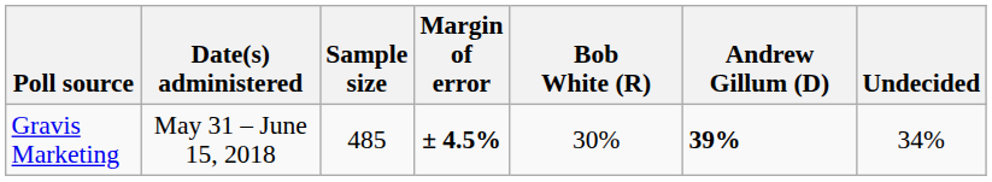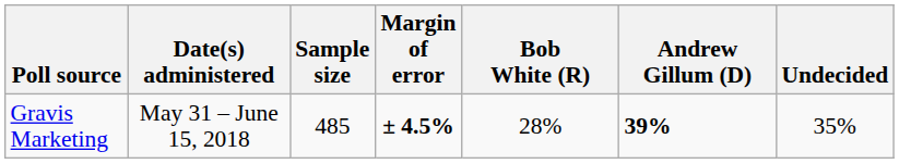 <table class="wikitable">
 <tr valign=bottom>
 <th>Poll source</th>
 <th>Date(s)<br>administered</th>
 <th>Sample<br>size</th>
 <th>Margin<br>of error</th>
 <th style="width:100px;">Bob<br>White (R)</th>
 <th style="width:100px;">Andrew<br>Gillum (D)</th>
 <th>Undecided</th>
 </tr>
 <tr>
 <td><a href='#'>Gravis Marketing</a></td>
 <td align=center>May 31 – June 15, 2018</td>
 <td align=center>485</td>
 <td align=center><strong>± 4.5%</strong></td>
-<td align=center>30%</td>
+<td align=center>28%</td>
 <td><strong>39%</strong></td>
-<td align=center>34%</td>
+<td align=center>35%</td>
 </tr>
 </table>
